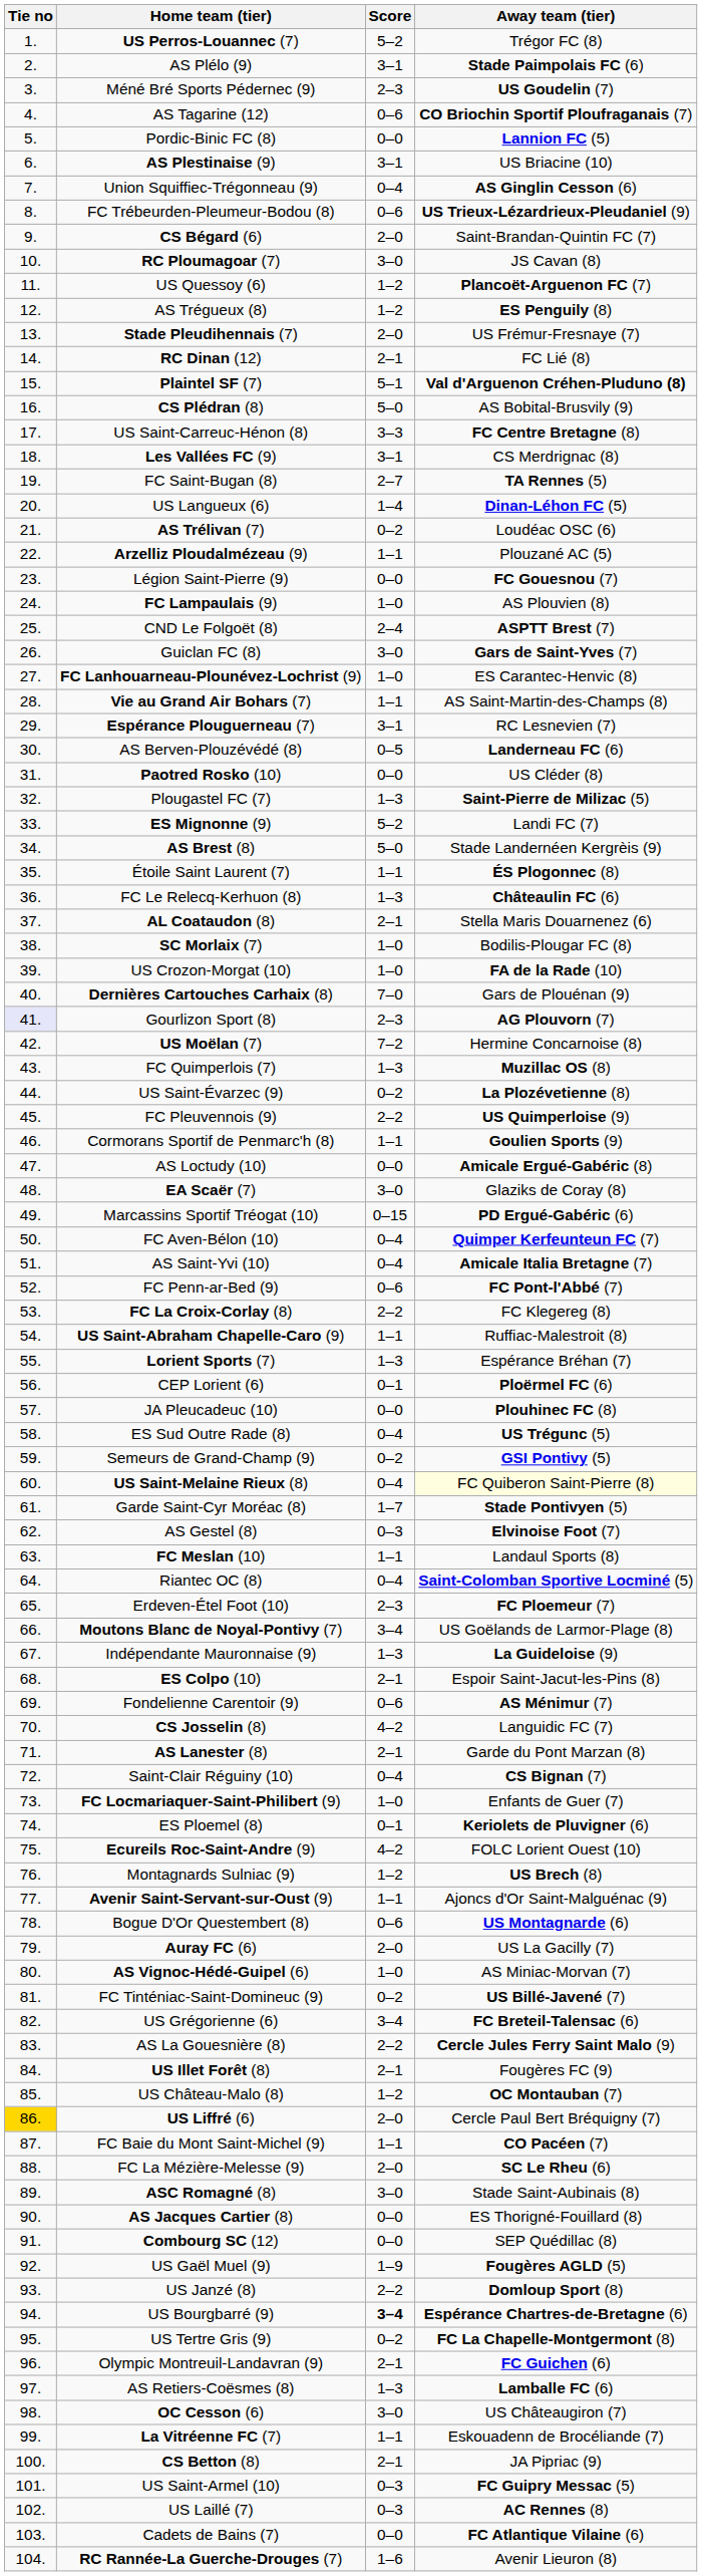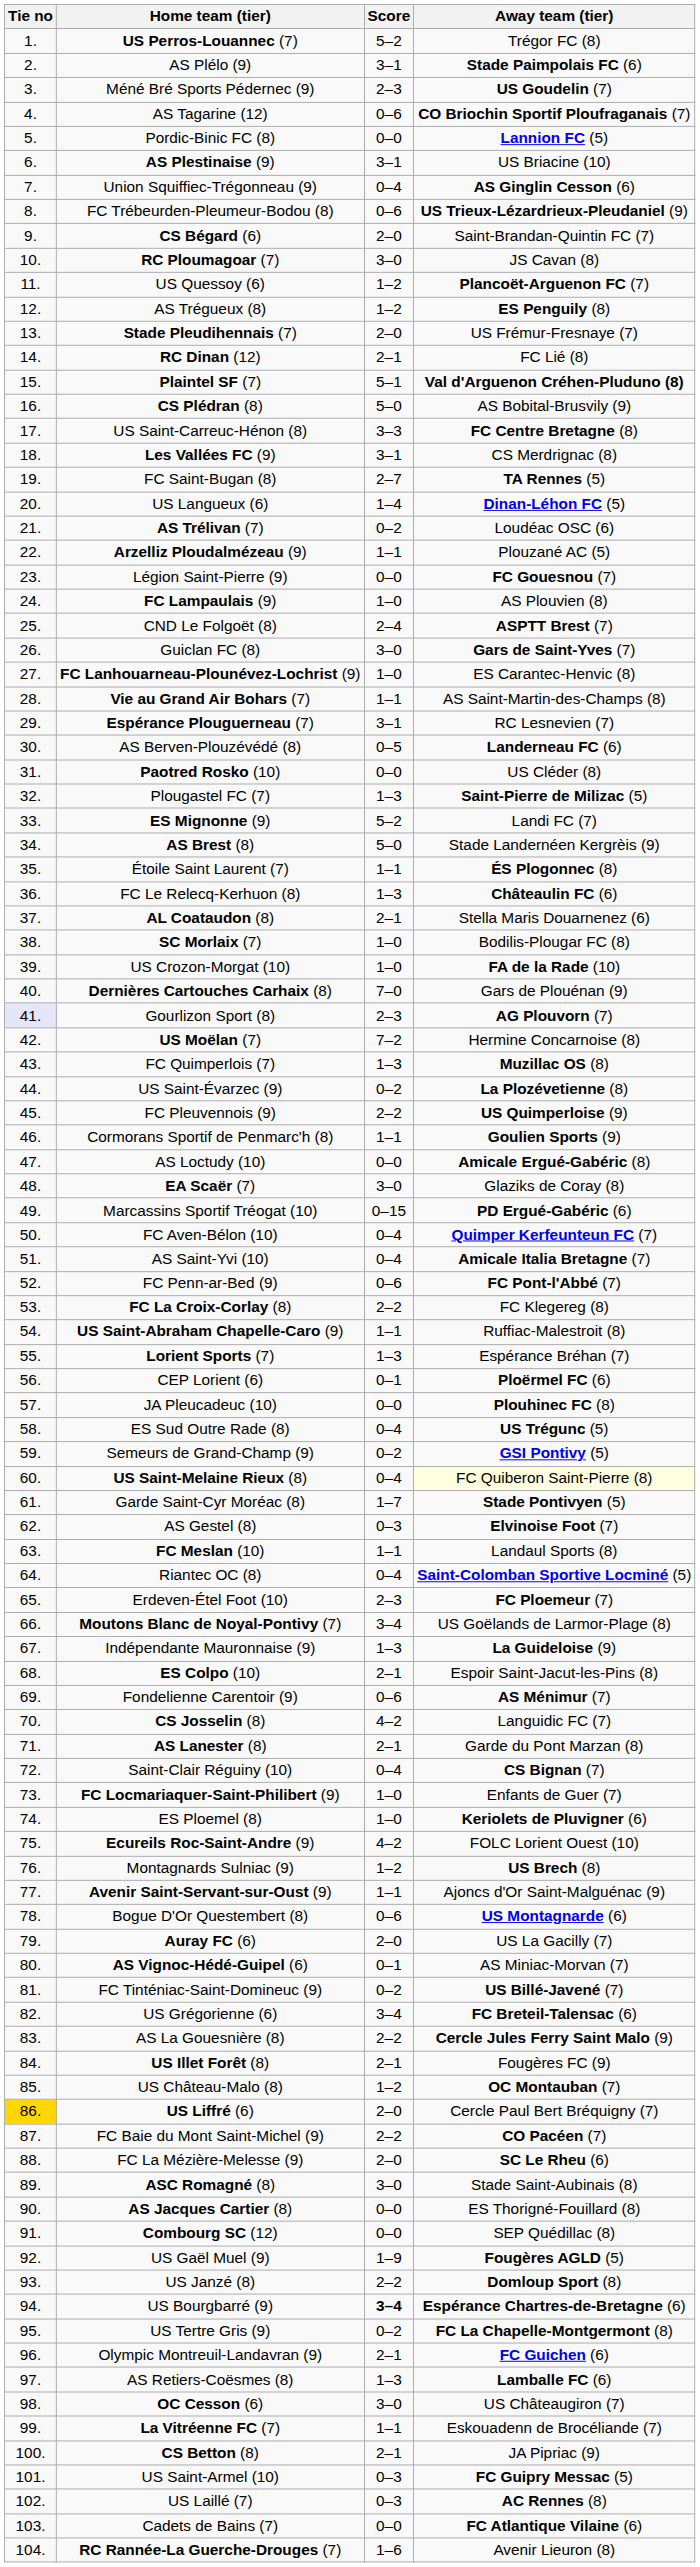 <table class="wikitable" style="text-align: center">
 <tr>
 <th>Tie no</th>
 <th>Home team (tier)</th>
 <th>Score</th>
 <th>Away team (tier)</th>
 </tr>
 <tr>
 <td>1.</td>
 <td><strong>US Perros-Louannec</strong> (7)</td>
 <td>5–2</td>
 <td>Trégor FC (8)</td>
 </tr>
 <tr>
 <td>2.</td>
 <td>AS Plélo (9)</td>
 <td>3–1</td>
 <td><strong>Stade Paimpolais FC</strong> (6)</td>
 </tr>
 <tr>
 <td>3.</td>
 <td>Méné Bré Sports Pédernec (9)</td>
 <td>2–3</td>
 <td><strong>US Goudelin</strong> (7)</td>
 </tr>
 <tr>
 <td>4.</td>
 <td>AS Tagarine (12)</td>
 <td>0–6</td>
 <td><strong>CO Briochin Sportif Ploufraganais</strong> (7)</td>
 </tr>
 <tr>
 <td>5.</td>
 <td>Pordic-Binic FC (8)</td>
 <td>0–0 </td>
 <td><strong><a href='#'>Lannion FC</a></strong> (5)</td>
 </tr>
 <tr>
 <td>6.</td>
 <td><strong>AS Plestinaise</strong> (9)</td>
 <td>3–1</td>
 <td>US Briacine (10)</td>
 </tr>
 <tr>
 <td>7.</td>
 <td>Union Squiffiec-Trégonneau (9)</td>
 <td>0–4</td>
 <td><strong>AS Ginglin Cesson</strong> (6)</td>
 </tr>
 <tr>
 <td>8.</td>
 <td>FC Trébeurden-Pleumeur-Bodou (8)</td>
 <td>0–6</td>
 <td><strong>US Trieux-Lézardrieux-Pleudaniel</strong> (9)</td>
 </tr>
 <tr>
 <td>9.</td>
 <td><strong>CS Bégard</strong> (6)</td>
 <td>2–0</td>
 <td>Saint-Brandan-Quintin FC (7)</td>
 </tr>
 <tr>
 <td>10.</td>
 <td><strong>RC Ploumagoar</strong> (7)</td>
 <td>3–0</td>
 <td>JS Cavan (8)</td>
 </tr>
 <tr>
 <td>11.</td>
 <td>US Quessoy (6)</td>
 <td>1–2</td>
 <td><strong>Plancoët-Arguenon FC</strong> (7)</td>
 </tr>
 <tr>
 <td>12.</td>
 <td>AS Trégueux (8)</td>
 <td>1–2</td>
 <td><strong>ES Penguily</strong> (8)</td>
 </tr>
 <tr>
 <td>13.</td>
 <td><strong>Stade Pleudihennais</strong> (7)</td>
 <td>2–0</td>
 <td>US Frémur-Fresnaye (7)</td>
 </tr>
 <tr>
 <td>14.</td>
 <td><strong>RC Dinan</strong> (12)</td>
 <td>2–1</td>
 <td>FC Lié (8)</td>
 </tr>
 <tr>
 <td>15.</td>
 <td><strong>Plaintel SF</strong> (7)</td>
 <td>5–1</td>
 <td><strong>Val d'Arguenon Créhen-Pluduno (8)</strong></td>
 </tr>
 <tr>
 <td>16.</td>
 <td><strong>CS Plédran</strong> (8)</td>
 <td>5–0</td>
 <td>AS Bobital-Brusvily (9)</td>
 </tr>
 <tr>
 <td>17.</td>
 <td>US Saint-Carreuc-Hénon (8)</td>
 <td>3–3 </td>
 <td><strong>FC Centre Bretagne</strong> (8)</td>
 </tr>
 <tr>
 <td>18.</td>
 <td><strong>Les Vallées FC</strong> (9)</td>
 <td>3–1</td>
 <td>CS Merdrignac (8)</td>
 </tr>
 <tr>
 <td>19.</td>
 <td>FC Saint-Bugan (8)</td>
 <td>2–7</td>
 <td><strong>TA Rennes</strong> (5)</td>
 </tr>
 <tr>
 <td>20.</td>
 <td>US Langueux (6)</td>
 <td>1–4</td>
 <td><strong><a href='#'>Dinan-Léhon FC</a></strong> (5)</td>
 </tr>
 <tr>
 <td>21.</td>
 <td><strong>AS Trélivan</strong> (7)</td>
 <td>0–2</td>
 <td>Loudéac OSC (6)</td>
 </tr>
 <tr>
 <td>22.</td>
 <td><strong>Arzelliz Ploudalmézeau</strong> (9)</td>
 <td>1–1 </td>
 <td>Plouzané AC (5)</td>
 </tr>
 <tr>
 <td>23.</td>
 <td>Légion Saint-Pierre (9)</td>
 <td>0–0 </td>
 <td><strong>FC Gouesnou</strong> (7)</td>
 </tr>
 <tr>
 <td>24.</td>
 <td><strong>FC Lampaulais</strong> (9)</td>
 <td>1–0</td>
 <td>AS Plouvien (8)</td>
 </tr>
 <tr>
 <td>25.</td>
 <td>CND Le Folgoët (8)</td>
 <td>2–4</td>
 <td><strong>ASPTT Brest</strong> (7)</td>
 </tr>
 <tr>
 <td>26.</td>
 <td>Guiclan FC (8)</td>
 <td>3–0</td>
 <td><strong>Gars de Saint-Yves</strong> (7)</td>
 </tr>
 <tr>
 <td>27.</td>
 <td><strong>FC Lanhouarneau-Plounévez-Lochrist</strong> (9)</td>
 <td>1–0</td>
 <td>ES Carantec-Henvic (8)</td>
 </tr>
 <tr>
 <td>28.</td>
 <td><strong>Vie au Grand Air Bohars</strong> (7)</td>
 <td>1–1 </td>
 <td>AS Saint-Martin-des-Champs (8)</td>
 </tr>
 <tr>
 <td>29.</td>
 <td><strong>Espérance Plouguerneau</strong> (7)</td>
 <td>3–1</td>
 <td>RC Lesnevien (7)</td>
 </tr>
 <tr>
 <td>30.</td>
 <td>AS Berven-Plouzévédé (8)</td>
 <td>0–5</td>
 <td><strong>Landerneau FC</strong> (6)</td>
 </tr>
 <tr>
 <td>31.</td>
 <td><strong>Paotred Rosko</strong> (10)</td>
 <td>0–0 </td>
 <td>US Cléder (8)</td>
 </tr>
 <tr>
 <td>32.</td>
 <td>Plougastel FC (7)</td>
 <td>1–3</td>
 <td><strong>Saint-Pierre de Milizac</strong> (5)</td>
 </tr>
 <tr>
 <td>33.</td>
 <td><strong>ES Mignonne</strong> (9)</td>
 <td>5–2</td>
 <td>Landi FC (7)</td>
 </tr>
 <tr>
 <td>34.</td>
 <td><strong>AS Brest</strong> (8)</td>
 <td>5–0</td>
 <td>Stade Landernéen Kergrèis (9)</td>
 </tr>
 <tr>
 <td>35.</td>
 <td>Étoile Saint Laurent (7)</td>
 <td>1–1 </td>
 <td><strong>ÉS Plogonnec</strong> (8)</td>
 </tr>
 <tr>
 <td>36.</td>
 <td>FC Le Relecq-Kerhuon (8)</td>
 <td>1–3</td>
 <td><strong>Châteaulin FC</strong> (6)</td>
 </tr>
 <tr>
 <td>37.</td>
 <td><strong>AL Coataudon</strong> (8)</td>
 <td>2–1</td>
 <td>Stella Maris Douarnenez (6)</td>
 </tr>
 <tr>
 <td>38.</td>
 <td><strong>SC Morlaix</strong> (7)</td>
 <td>1–0</td>
 <td>Bodilis-Plougar FC (8)</td>
 </tr>
 <tr>
 <td>39.</td>
 <td>US Crozon-Morgat (10)</td>
 <td>1–0</td>
 <td><strong>FA de la Rade</strong> (10)</td>
 </tr>
 <tr>
 <td>40.</td>
 <td><strong>Dernières Cartouches Carhaix</strong> (8)</td>
 <td>7–0</td>
 <td>Gars de Plouénan (9)</td>
 </tr>
 <tr>
 <td style="background: lavender;">41.</td>
 <td>Gourlizon Sport (8)</td>
 <td>2–3</td>
 <td><strong>AG Plouvorn</strong> (7)</td>
 </tr>
 <tr>
 <td>42.</td>
 <td><strong>US Moëlan</strong> (7)</td>
 <td>7–2</td>
 <td>Hermine Concarnoise (8)</td>
 </tr>
 <tr>
 <td>43.</td>
 <td>FC Quimperlois (7)</td>
 <td>1–3</td>
 <td><strong>Muzillac OS</strong> (8)</td>
 </tr>
 <tr>
 <td>44.</td>
 <td>US Saint-Évarzec (9)</td>
 <td>0–2</td>
 <td><strong>La Plozévetienne</strong> (8)</td>
 </tr>
 <tr>
 <td>45.</td>
 <td>FC Pleuvennois (9)</td>
 <td>2–2 </td>
 <td><strong>US Quimperloise</strong> (9)</td>
 </tr>
 <tr>
 <td>46.</td>
 <td>Cormorans Sportif de Penmarc'h (8)</td>
 <td>1–1 </td>
 <td><strong>Goulien Sports</strong> (9)</td>
 </tr>
 <tr>
 <td>47.</td>
 <td>AS Loctudy (10)</td>
 <td>0–0 </td>
 <td><strong>Amicale Ergué-Gabéric</strong> (8)</td>
 </tr>
 <tr>
 <td>48.</td>
 <td><strong>EA Scaër</strong> (7)</td>
 <td>3–0</td>
 <td>Glaziks de Coray (8)</td>
 </tr>
 <tr>
 <td>49.</td>
 <td>Marcassins Sportif Tréogat (10)</td>
 <td>0–15</td>
 <td><strong>PD Ergué-Gabéric</strong> (6)</td>
 </tr>
 <tr>
 <td>50.</td>
 <td>FC Aven-Bélon (10)</td>
 <td>0–4</td>
 <td><strong><a href='#'>Quimper Kerfeunteun FC</a></strong> (7)</td>
 </tr>
 <tr>
 <td>51.</td>
 <td>AS Saint-Yvi (10)</td>
 <td>0–4</td>
 <td><strong>Amicale Italia Bretagne</strong> (7)</td>
 </tr>
 <tr>
 <td>52.</td>
 <td>FC Penn-ar-Bed (9)</td>
 <td>0–6</td>
 <td><strong>FC Pont-l'Abbé</strong> (7)</td>
 </tr>
 <tr>
 <td>53.</td>
 <td><strong>FC La Croix-Corlay</strong> (8)</td>
 <td>2–2 </td>
 <td>FC Klegereg (8)</td>
 </tr>
 <tr>
 <td>54.</td>
 <td><strong>US Saint-Abraham Chapelle-Caro</strong> (9)</td>
 <td>1–1 </td>
 <td>Ruffiac-Malestroit (8)</td>
 </tr>
 <tr>
 <td>55.</td>
 <td><strong>Lorient Sports</strong> (7)</td>
 <td>1–3</td>
 <td>Espérance Bréhan (7)</td>
 </tr>
 <tr>
 <td>56.</td>
 <td>CEP Lorient (6)</td>
 <td>0–1</td>
 <td><strong>Ploërmel FC</strong> (6)</td>
 </tr>
 <tr>
 <td>57.</td>
 <td>JA Pleucadeuc (10)</td>
 <td>0–0 </td>
 <td><strong>Plouhinec FC</strong> (8)</td>
 </tr>
 <tr>
 <td>58.</td>
 <td>ES Sud Outre Rade (8)</td>
 <td>0–4</td>
 <td><strong>US Trégunc</strong> (5)</td>
 </tr>
 <tr>
 <td>59.</td>
 <td>Semeurs de Grand-Champ (9)</td>
 <td>0–2</td>
 <td><strong><a href='#'>GSI Pontivy</a></strong> (5)</td>
 </tr>
 <tr>
 <td>60.</td>
 <td><strong>US Saint-Melaine Rieux</strong> (8)</td>
 <td>0–4</td>
 <td style="background: lightyellow;">FC Quiberon Saint-Pierre (8)</td>
 </tr>
 <tr>
 <td>61.</td>
 <td>Garde Saint-Cyr Moréac (8)</td>
 <td>1–7</td>
 <td><strong>Stade Pontivyen</strong> (5)</td>
 </tr>
 <tr>
 <td>62.</td>
 <td>AS Gestel (8)</td>
 <td>0–3</td>
 <td><strong>Elvinoise Foot</strong> (7)</td>
 </tr>
 <tr>
 <td>63.</td>
 <td><strong>FC Meslan</strong> (10)</td>
 <td>1–1 </td>
 <td>Landaul Sports (8)</td>
 </tr>
 <tr>
 <td>64.</td>
 <td>Riantec OC (8)</td>
 <td>0–4</td>
 <td><strong><a href='#'>Saint-Colomban Sportive Locminé</a></strong> (5)</td>
 </tr>
 <tr>
 <td>65.</td>
 <td>Erdeven-Étel Foot (10)</td>
 <td>2–3</td>
 <td><strong>FC Ploemeur</strong> (7)</td>
 </tr>
 <tr>
 <td>66.</td>
 <td><strong>Moutons Blanc de Noyal-Pontivy</strong> (7)</td>
 <td>3–4</td>
 <td>US Goëlands de Larmor-Plage (8)</td>
 </tr>
 <tr>
 <td>67.</td>
 <td>Indépendante Mauronnaise (9)</td>
 <td>1–3</td>
 <td><strong>La Guideloise</strong> (9)</td>
 </tr>
 <tr>
 <td>68.</td>
 <td><strong>ES Colpo</strong> (10)</td>
 <td>2–1</td>
 <td>Espoir Saint-Jacut-les-Pins (8)</td>
 </tr>
 <tr>
 <td>69.</td>
 <td>Fondelienne Carentoir (9)</td>
 <td>0–6</td>
 <td><strong>AS Ménimur</strong> (7)</td>
 </tr>
 <tr>
 <td>70.</td>
 <td><strong>CS Josselin</strong> (8)</td>
 <td>4–2</td>
 <td>Languidic FC (7)</td>
 </tr>
 <tr>
 <td>71.</td>
 <td><strong>AS Lanester</strong> (8)</td>
 <td>2–1</td>
 <td>Garde du Pont Marzan (8)</td>
 </tr>
 <tr>
 <td>72.</td>
 <td>Saint-Clair Réguiny (10)</td>
 <td>0–4</td>
 <td><strong>CS Bignan</strong> (7)</td>
 </tr>
 <tr>
 <td>73.</td>
 <td><strong>FC Locmariaquer-Saint-Philibert</strong> (9)</td>
 <td>1–0</td>
 <td>Enfants de Guer (7)</td>
 </tr>
 <tr>
 <td>74.</td>
 <td>ES Ploemel (8)</td>
-<td>0–1</td>
+<td>1–0</td>
 <td><strong>Keriolets de Pluvigner</strong> (6)</td>
 </tr>
 <tr>
 <td>75.</td>
 <td><strong>Ecureils Roc-Saint-Andre</strong> (9)</td>
 <td>4–2</td>
 <td>FOLC Lorient Ouest (10)</td>
 </tr>
 <tr>
 <td>76.</td>
 <td>Montagnards Sulniac (9)</td>
 <td>1–2</td>
 <td><strong>US Brech</strong> (8)</td>
 </tr>
 <tr>
 <td>77.</td>
 <td><strong>Avenir Saint-Servant-sur-Oust</strong> (9)</td>
 <td>1–1 </td>
 <td>Ajoncs d'Or Saint-Malguénac (9)</td>
 </tr>
 <tr>
 <td>78.</td>
 <td>Bogue D'Or Questembert (8)</td>
 <td>0–6</td>
 <td><strong><a href='#'>US Montagnarde</a></strong> (6)</td>
 </tr>
 <tr>
 <td>79.</td>
 <td><strong>Auray FC</strong> (6)</td>
 <td>2–0</td>
 <td>US La Gacilly (7)</td>
 </tr>
 <tr>
 <td>80.</td>
 <td><strong>AS Vignoc-Hédé-Guipel</strong> (6)</td>
-<td>1–0</td>
+<td>0–1</td>
 <td>AS Miniac-Morvan (7)</td>
 </tr>
 <tr>
 <td>81.</td>
 <td>FC Tinténiac-Saint-Domineuc (9)</td>
 <td>0–2</td>
 <td><strong>US Billé-Javené</strong> (7)</td>
 </tr>
 <tr>
 <td>82.</td>
 <td>US Grégorienne (6)</td>
 <td>3–4</td>
 <td><strong>FC Breteil-Talensac</strong> (6)</td>
 </tr>
 <tr>
 <td>83.</td>
 <td>AS La Gouesnière (8)</td>
 <td>2–2 </td>
 <td><strong>Cercle Jules Ferry Saint Malo</strong> (9)</td>
 </tr>
 <tr>
 <td>84.</td>
 <td><strong>US Illet Forêt</strong> (8)</td>
 <td>2–1</td>
 <td>Fougères FC (9)</td>
 </tr>
 <tr>
 <td>85.</td>
 <td>US Château-Malo (8)</td>
 <td>1–2</td>
 <td><strong>OC Montauban</strong> (7)</td>
 </tr>
 <tr>
 <td style="background: gold;">86.</td>
 <td><strong>US Liffré</strong> (6)</td>
 <td>2–0</td>
 <td>Cercle Paul Bert Bréquigny (7)</td>
 </tr>
 <tr>
 <td>87.</td>
 <td>FC Baie du Mont Saint-Michel (9)</td>
-<td>1–1 </td>
+<td>2–2 </td>
 <td><strong>CO Pacéen</strong> (7)</td>
 </tr>
 <tr>
 <td>88.</td>
 <td>FC La Mézière-Melesse (9)</td>
 <td>2–0</td>
 <td><strong>SC Le Rheu</strong> (6)</td>
 </tr>
 <tr>
 <td>89.</td>
 <td><strong>ASC Romagné</strong> (8)</td>
 <td>3–0</td>
 <td>Stade Saint-Aubinais (8)</td>
 </tr>
 <tr>
 <td>90.</td>
 <td><strong>AS Jacques Cartier</strong> (8)</td>
 <td>0–0 </td>
 <td>ES Thorigné-Fouillard (8)</td>
 </tr>
 <tr>
 <td>91.</td>
 <td><strong>Combourg SC</strong> (12)</td>
 <td>0–0 </td>
 <td>SEP Quédillac (8)</td>
 </tr>
 <tr>
 <td>92.</td>
 <td>US Gaël Muel (9)</td>
 <td>1–9</td>
 <td><strong>Fougères AGLD</strong> (5)</td>
 </tr>
 <tr>
 <td>93.</td>
 <td>US Janzé (8)</td>
 <td>2–2 </td>
 <td><strong>Domloup Sport</strong> (8)</td>
 </tr>
 <tr>
 <td>94.</td>
 <td>US Bourgbarré (9)</td>
 <td><strong>3–4</strong></td>
 <td><strong>Espérance Chartres-de-Bretagne</strong> (6)</td>
 </tr>
 <tr>
 <td>95.</td>
 <td>US Tertre Gris (9)</td>
 <td>0–2</td>
 <td><strong>FC La Chapelle-Montgermont</strong> (8)</td>
 </tr>
 <tr>
 <td>96.</td>
 <td>Olympic Montreuil-Landavran (9)</td>
 <td>2–1</td>
 <td><strong><a href='#'>FC Guichen</a></strong> (6)</td>
 </tr>
 <tr>
 <td>97.</td>
 <td>AS Retiers-Coësmes (8)</td>
 <td>1–3</td>
 <td><strong>Lamballe FC</strong> (6)</td>
 </tr>
 <tr>
 <td>98.</td>
 <td><strong>OC Cesson</strong> (6)</td>
 <td>3–0</td>
 <td>US Châteaugiron (7)</td>
 </tr>
 <tr>
 <td>99.</td>
 <td><strong>La Vitréenne FC</strong> (7)</td>
 <td>1–1 </td>
 <td>Eskouadenn de Brocéliande (7)</td>
 </tr>
 <tr>
 <td>100.</td>
 <td><strong>CS Betton</strong> (8)</td>
 <td>2–1</td>
 <td>JA Pipriac (9)</td>
 </tr>
 <tr>
 <td>101.</td>
 <td>US Saint-Armel (10)</td>
 <td>0–3</td>
 <td><strong>FC Guipry Messac</strong> (5)</td>
 </tr>
 <tr>
 <td>102.</td>
 <td>US Laillé (7)</td>
 <td>0–3</td>
 <td><strong>AC Rennes</strong> (8)</td>
 </tr>
 <tr>
 <td>103.</td>
 <td>Cadets de Bains (7)</td>
 <td>0–0 </td>
 <td><strong>FC Atlantique Vilaine</strong> (6)</td>
 </tr>
 <tr>
 <td>104.</td>
 <td><strong>RC Rannée-La Guerche-Drouges</strong> (7)</td>
 <td>1–6</td>
 <td>Avenir Lieuron (8)</td>
 </tr>
 </table>
